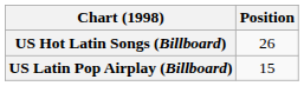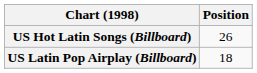 <table class="wikitable plainrowheaders " style="text-align:center;">
 <tr>
 <th scope="col">Chart (1998)</th>
 <th scope="col">Position</th>
 </tr>
 <tr>
 <th scope="row">US Hot Latin Songs (<em>Billboard</em>)</th>
 <td>26</td>
 </tr>
 <tr>
 <th scope="row">US Latin Pop Airplay (<em>Billboard</em>)</th>
-<td>15</td>
+<td>18</td>
 </tr>
 </table>
